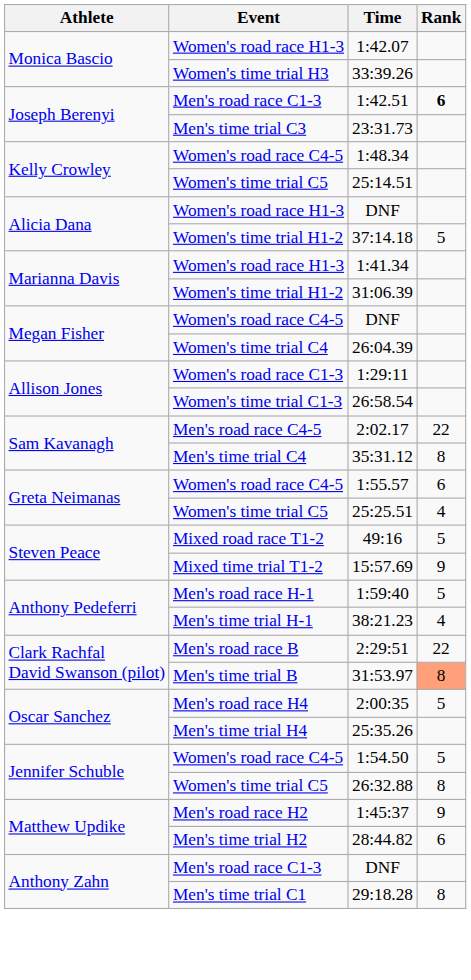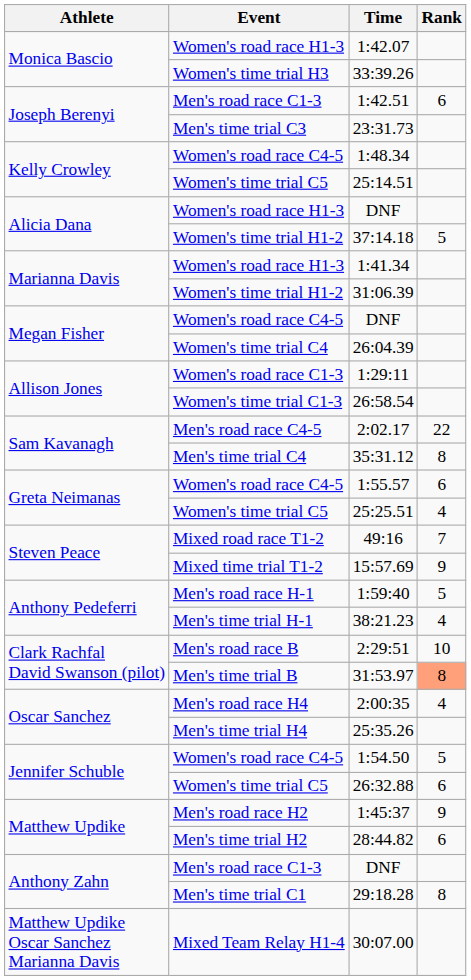 <table class=wikitable>
 <tr>
 <th>Athlete</th>
 <th>Event</th>
 <th>Time</th>
 <th>Rank</th>
 </tr>
 <tr>
 <td rowspan="2"><a href='#'>Monica Bascio</a></td>
 <td><a href='#'>Women's road race H1-3</a></td>
 <td style="text-align:center;">1:42.07</td>
 <td style="text-align:center;"></td>
 </tr>
 <tr>
 <td><a href='#'>Women's time trial H3</a></td>
 <td style="text-align:center;">33:39.26</td>
 <td style="text-align:center;"></td>
 </tr>
 <tr>
 <td rowspan="2"><a href='#'>Joseph Berenyi</a></td>
 <td><a href='#'>Men's road race C1-3</a></td>
 <td style="text-align:center;">1:42.51</td>
-<td style="text-align:center;"><strong>6</strong></td>
+<td style="text-align:center;">6</td>
 </tr>
 <tr>
 <td><a href='#'>Men's time trial C3</a></td>
 <td style="text-align:center;">23:31.73</td>
 <td style="text-align:center;"></td>
 </tr>
 <tr>
 <td rowspan="2"><a href='#'>Kelly Crowley</a></td>
 <td><a href='#'>Women's road race C4-5</a></td>
 <td style="text-align:center;">1:48.34</td>
 <td style="text-align:center;"></td>
 </tr>
 <tr>
 <td><a href='#'>Women's time trial C5</a></td>
 <td style="text-align:center;">25:14.51</td>
 <td style="text-align:center;"></td>
 </tr>
 <tr>
 <td rowspan="2"><a href='#'>Alicia Dana</a></td>
 <td><a href='#'>Women's road race H1-3</a></td>
 <td style="text-align:center;">DNF</td>
 <td style="text-align:center;"></td>
 </tr>
 <tr>
 <td><a href='#'>Women's time trial H1-2</a></td>
 <td style="text-align:center;">37:14.18</td>
 <td style="text-align:center;">5</td>
 </tr>
 <tr>
 <td rowspan="2"><a href='#'>Marianna Davis</a></td>
 <td><a href='#'>Women's road race H1-3</a></td>
 <td style="text-align:center;">1:41.34</td>
 <td style="text-align:center;"></td>
 </tr>
 <tr>
 <td><a href='#'>Women's time trial H1-2</a></td>
 <td style="text-align:center;">31:06.39</td>
 <td style="text-align:center;"></td>
 </tr>
 <tr>
 <td rowspan="2"><a href='#'>Megan Fisher</a></td>
 <td><a href='#'>Women's road race C4-5</a></td>
 <td style="text-align:center;">DNF</td>
 <td style="text-align:center;"></td>
 </tr>
 <tr>
 <td><a href='#'>Women's time trial C4</a></td>
 <td style="text-align:center;">26:04.39</td>
 <td style="text-align:center;"></td>
 </tr>
 <tr>
 <td rowspan="2"><a href='#'>Allison Jones</a></td>
 <td><a href='#'>Women's road race C1-3</a></td>
 <td style="text-align:center;">1:29:11</td>
 <td style="text-align:center;"></td>
 </tr>
 <tr>
 <td><a href='#'>Women's time trial C1-3</a></td>
 <td style="text-align:center;">26:58.54</td>
 <td style="text-align:center;"></td>
 </tr>
 <tr>
 <td rowspan="2"><a href='#'>Sam Kavanagh</a></td>
 <td><a href='#'>Men's road race C4-5</a></td>
 <td style="text-align:center;">2:02.17</td>
 <td style="text-align:center;">22</td>
 </tr>
 <tr>
 <td><a href='#'>Men's time trial C4</a></td>
 <td style="text-align:center;">35:31.12</td>
 <td style="text-align:center;">8</td>
 </tr>
 <tr>
 <td rowspan="2"><a href='#'>Greta Neimanas</a></td>
 <td><a href='#'>Women's road race C4-5</a></td>
 <td style="text-align:center;">1:55.57</td>
 <td style="text-align:center;">6</td>
 </tr>
 <tr>
 <td><a href='#'>Women's time trial C5</a></td>
 <td style="text-align:center;">25:25.51</td>
 <td style="text-align:center;">4</td>
 </tr>
 <tr>
 <td rowspan="2"><a href='#'>Steven Peace</a></td>
 <td><a href='#'>Mixed road race T1-2</a></td>
 <td style="text-align:center;">49:16</td>
-<td style="text-align:center;">5</td>
+<td style="text-align:center;">7</td>
 </tr>
 <tr>
 <td><a href='#'>Mixed time trial T1-2</a></td>
 <td style="text-align:center;">15:57.69</td>
 <td style="text-align:center;">9</td>
 </tr>
 <tr>
 <td rowspan="2"><a href='#'>Anthony Pedeferri</a></td>
 <td><a href='#'>Men's road race H-1</a></td>
 <td style="text-align:center;">1:59:40</td>
 <td style="text-align:center;">5</td>
 </tr>
 <tr>
 <td><a href='#'>Men's time trial H-1</a></td>
 <td style="text-align:center;">38:21.23</td>
 <td style="text-align:center;">4</td>
 </tr>
 <tr>
 <td rowspan="2"><a href='#'>Clark Rachfal</a><br><a href='#'>David Swanson (pilot)</a></td>
 <td><a href='#'>Men's road race B</a></td>
 <td style="text-align:center;">2:29:51</td>
-<td style="text-align:center;">22</td>
+<td style="text-align:center;">10</td>
 </tr>
 <tr>
 <td><a href='#'>Men's time trial B</a></td>
 <td style="text-align:center;">31:53.97</td>
 <td style="background: lightsalmon; text-align:center;">8</td>
 </tr>
 <tr>
 <td rowspan="2"><a href='#'>Oscar Sanchez</a></td>
 <td><a href='#'>Men's road race H4</a></td>
 <td style="text-align:center;">2:00:35</td>
-<td style="text-align:center;">5</td>
+<td style="text-align:center;">4</td>
 </tr>
 <tr>
 <td><a href='#'>Men's time trial H4</a></td>
 <td style="text-align:center;">25:35.26</td>
 <td style="text-align:center;"></td>
 </tr>
 <tr>
 <td rowspan="2"><a href='#'>Jennifer Schuble</a></td>
 <td><a href='#'>Women's road race C4-5</a></td>
 <td style="text-align:center;">1:54.50</td>
 <td style="text-align:center;">5</td>
 </tr>
 <tr>
 <td><a href='#'>Women's time trial C5</a></td>
 <td style="text-align:center;">26:32.88</td>
-<td style="text-align:center;">8</td>
+<td style="text-align:center;">6</td>
 </tr>
 <tr>
 <td rowspan="2"><a href='#'>Matthew Updike</a></td>
 <td><a href='#'>Men's road race H2</a></td>
 <td style="text-align:center;">1:45:37</td>
 <td style="text-align:center;">9</td>
 </tr>
 <tr>
 <td><a href='#'>Men's time trial H2</a></td>
 <td style="text-align:center;">28:44.82</td>
 <td style="text-align:center;">6</td>
 </tr>
 <tr>
 <td rowspan="2"><a href='#'>Anthony Zahn</a></td>
 <td><a href='#'>Men's road race C1-3</a></td>
 <td style="text-align:center;">DNF</td>
 <td style="text-align:center;"></td>
 </tr>
 <tr>
 <td><a href='#'>Men's time trial C1</a></td>
 <td style="text-align:center;">29:18.28</td>
 <td style="text-align:center;">8</td>
 </tr>
+<tr>
+<td><a href='#'>Matthew Updike</a><br><a href='#'>Oscar Sanchez</a><br><a href='#'>Marianna Davis</a></td>
+<td><a href='#'>Mixed Team Relay H1-4</a></td>
+<td style="text-align:center;">30:07.00</td>
+<td style="text-align:center;"></td>
+</tr>
 </table>
